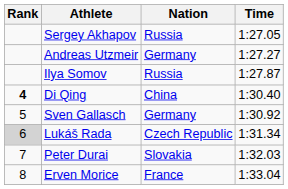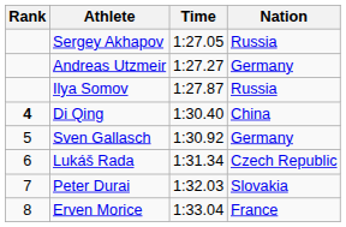 <table class="wikitable sortable" style="text-align:center">
 <tr>
 <th>Rank</th>
 <th>Athlete</th>
+<th>Time</th>
 <th>Nation</th>
-<th>Time</th>
 </tr>
 <tr>
 <td></td>
 <td align=left><a href='#'>Sergey Akhapov</a></td>
+<td>1:27.05</td>
 <td align=left> <a href='#'>Russia</a></td>
-<td>1:27.05</td>
 </tr>
 <tr>
 <td></td>
 <td align=left><a href='#'>Andreas Utzmeir</a></td>
+<td>1:27.27</td>
 <td align=left> <a href='#'>Germany</a></td>
-<td>1:27.27</td>
 </tr>
 <tr>
 <td></td>
 <td align=left><a href='#'>Ilya Somov</a></td>
+<td>1:27.87</td>
 <td align=left> <a href='#'>Russia</a></td>
-<td>1:27.87</td>
 </tr>
 <tr>
 <td><strong>4</strong></td>
 <td align=left><a href='#'>Di Qing</a></td>
+<td>1:30.40</td>
 <td align=left> <a href='#'>China</a></td>
-<td>1:30.40</td>
 </tr>
 <tr>
 <td>5</td>
 <td align=left><a href='#'>Sven Gallasch</a></td>
+<td>1:30.92</td>
 <td align=left> <a href='#'>Germany</a></td>
-<td>1:30.92</td>
 </tr>
 <tr>
-<td style="background: lightgrey;">6</td>
+<td>6</td>
 <td align=left><a href='#'>Lukáš Rada</a></td>
+<td>1:31.34</td>
 <td align=left> <a href='#'>Czech Republic</a></td>
-<td>1:31.34</td>
 </tr>
 <tr>
 <td>7</td>
 <td align=left><a href='#'>Peter Durai</a></td>
+<td>1:32.03</td>
 <td align=left> <a href='#'>Slovakia</a></td>
-<td>1:32.03</td>
 </tr>
 <tr>
 <td>8</td>
 <td align=left><a href='#'>Erven Morice</a></td>
+<td>1:33.04</td>
 <td align=left> <a href='#'>France</a></td>
-<td>1:33.04</td>
 </tr>
 </table>
